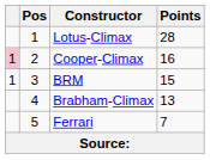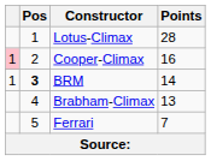 <table class="wikitable" style="font-size: 95%;">
 <tr>
 <th></th>
 <th>Pos</th>
 <th>Constructor</th>
 <th>Points</th>
 </tr>
 <tr>
 <td align="left"></td>
 <td align="center">1</td>
 <td> <a href='#'>Lotus</a>-<a href='#'>Climax</a></td>
 <td align="left">28</td>
 </tr>
 <tr>
 <td align="left" style="background: pink;"> 1</td>
 <td align="center">2</td>
 <td> <a href='#'>Cooper</a>-<a href='#'>Climax</a></td>
 <td align="left">16</td>
 </tr>
 <tr>
 <td align="left"> 1</td>
-<td align="center">3</td>
+<td align="center"><strong>3</strong></td>
 <td> <a href='#'>BRM</a></td>
-<td align="left">15</td>
+<td align="left">14</td>
 </tr>
 <tr>
 <td align="left"></td>
 <td align="center">4</td>
 <td> <a href='#'>Brabham</a>-<a href='#'>Climax</a></td>
 <td align="left">13</td>
 </tr>
 <tr>
 <td align="left"></td>
 <td align="center">5</td>
 <td> <a href='#'>Ferrari</a></td>
 <td align="left">7</td>
 </tr>
 <tr>
 <th colspan=4>Source: </th>
 </tr>
 </table>
